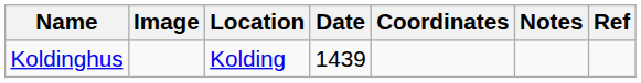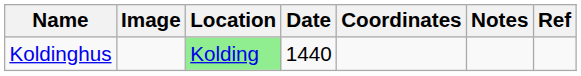 <table class="wikitable sortable">
 <tr>
 <th>Name</th>
 <th>Image</th>
 <th>Location</th>
 <th>Date</th>
 <th>Coordinates</th>
 <th>Notes</th>
 <th>Ref</th>
 </tr>
 <tr>
 <td><a href='#'>Koldinghus</a></td>
 <td></td>
-<td><a href='#'>Kolding</a></td>
-<td>1439</td>
+<td style="background: lightgreen;"><a href='#'>Kolding</a></td>
+<td>1440</td>
 <td></td>
 <td></td>
 <td></td>
 </tr>
 </table>
